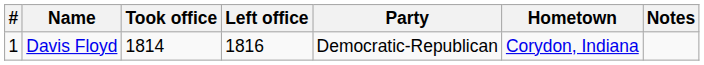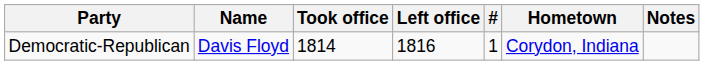 <table class="wikitable sortable">
 <tr>
-<th>#</th>
+<th>Party</th>
 <th>Name</th>
 <th>Took office</th>
 <th>Left office</th>
-<th>Party</th>
+<th>#</th>
 <th>Hometown</th>
 <th>Notes</th>
 </tr>
 <tr>
-<td>1</td>
+<td>Democratic-Republican</td>
 <td><a href='#'>Davis Floyd</a></td>
 <td>1814</td>
 <td>1816</td>
-<td>Democratic-Republican</td>
+<td>1</td>
 <td><a href='#'>Corydon, Indiana</a></td>
 <td></td>
 </tr>
 </table>
